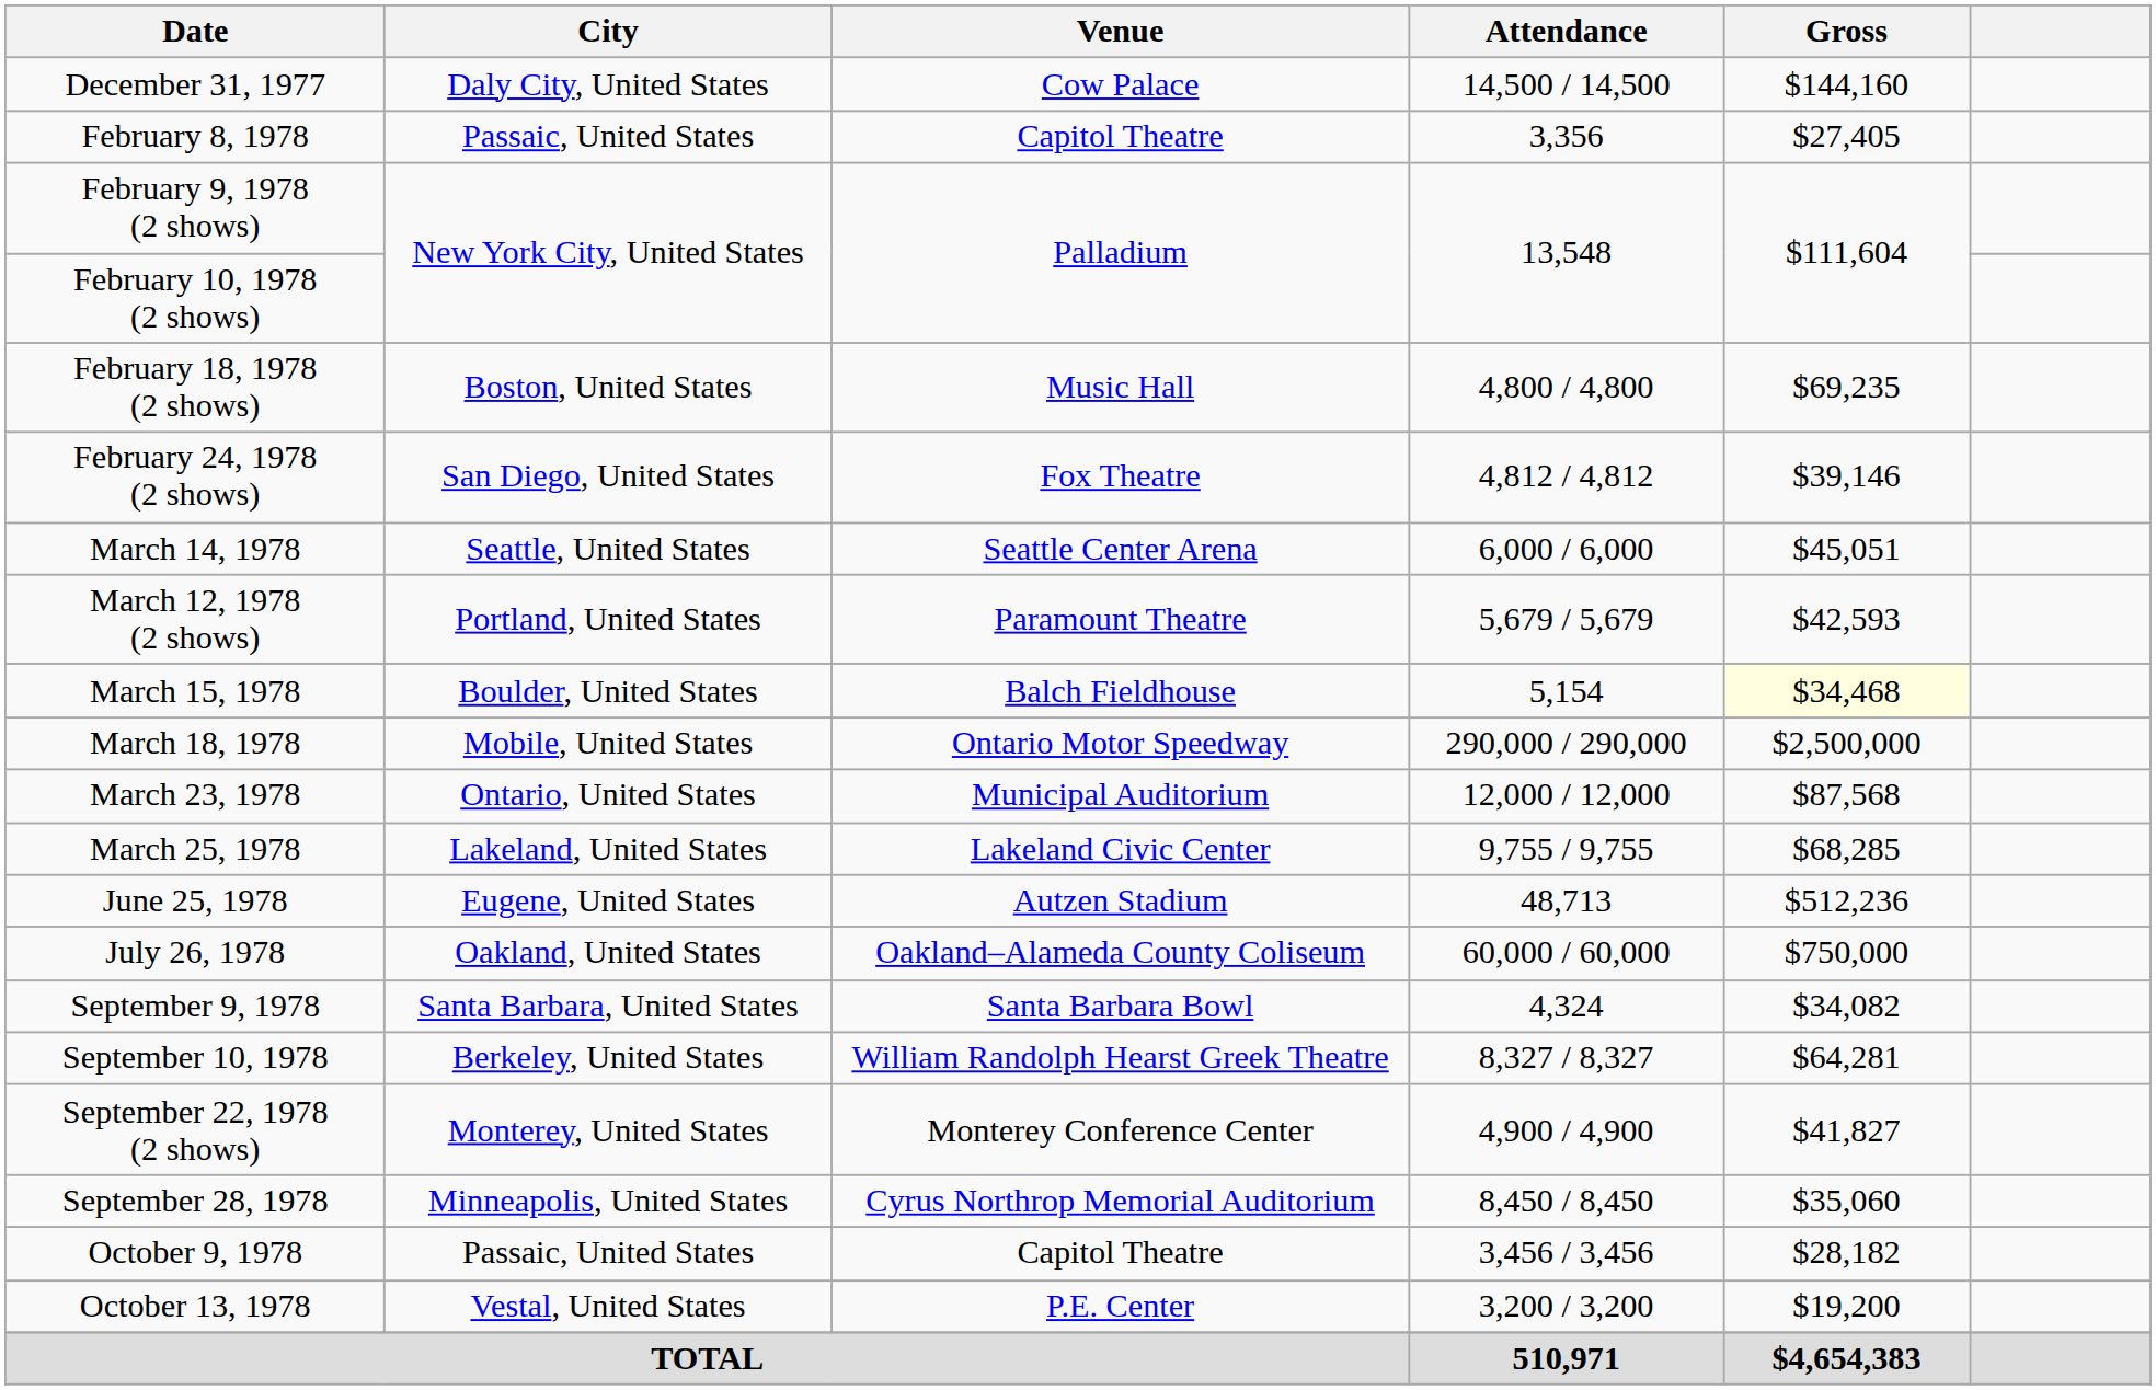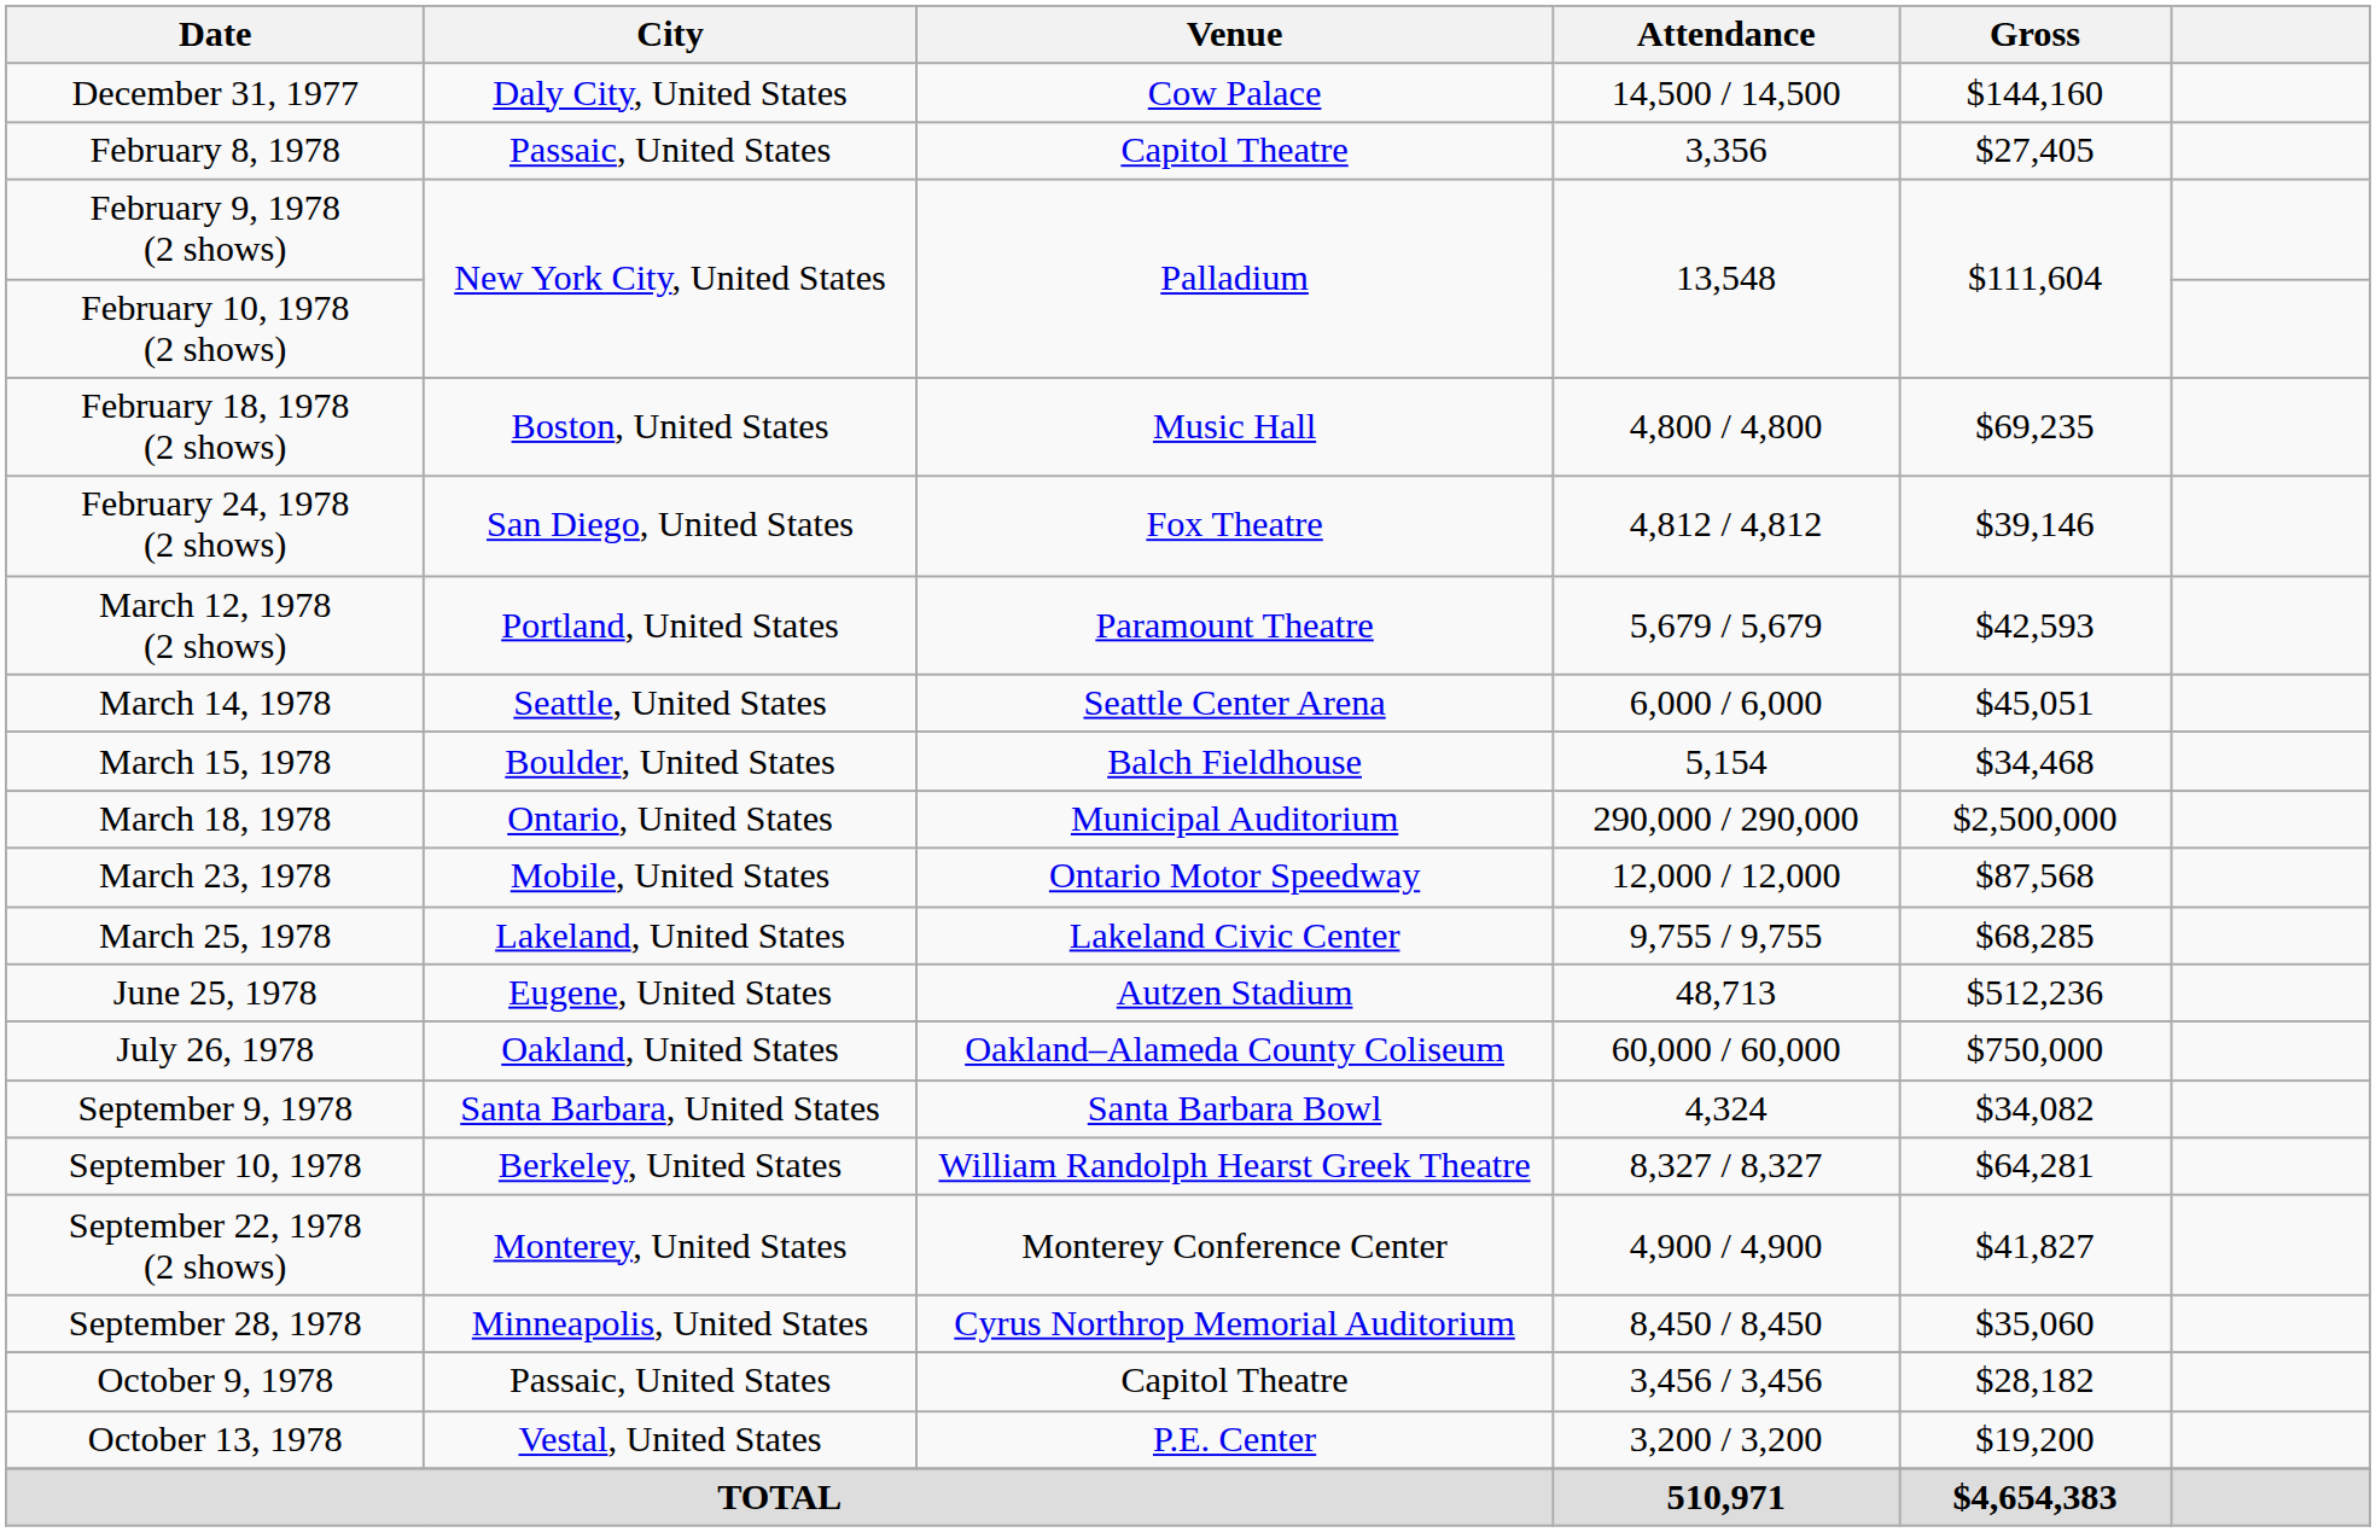 <table class="wikitable sortable plainrowheaders" style="text-align:center;">
 <tr>
 <th scope="col" style="width:11em;">Date</th>
 <th scope="col" style="width:13em;">City</th>
 <th scope="col" style="width:17em;">Venue</th>
 <th scope="col" style="width:9em;">Attendance</th>
 <th scope="col" style="width:7em;">Gross</th>
 <th scope="col" style="width:5em;" class="unsortable"></th>
 </tr>
 <tr>
 <td>December 31, 1977</td>
 <td><a href='#'>Daly City</a>, United States</td>
 <td><a href='#'>Cow Palace</a></td>
 <td>14,500 / 14,500</td>
 <td>$144,160</td>
 <td></td>
 </tr>
 <tr>
 <td>February 8, 1978</td>
 <td><a href='#'>Passaic</a>, United States</td>
 <td><a href='#'>Capitol Theatre</a></td>
 <td>3,356</td>
 <td>$27,405</td>
 <td></td>
 </tr>
 <tr>
 <td>February 9, 1978<br>(2 shows)</td>
 <td rowspan="2"><a href='#'>New York City</a>, United States</td>
 <td rowspan="2"><a href='#'>Palladium</a></td>
 <td rowspan="2">13,548</td>
 <td rowspan="2">$111,604</td>
 <td></td>
 </tr>
 <tr>
 <td>February 10, 1978<br>(2 shows)</td>
 <td></td>
 </tr>
 <tr>
 <td>February 18, 1978<br>(2 shows)</td>
 <td><a href='#'>Boston</a>, United States</td>
 <td><a href='#'>Music Hall</a></td>
 <td>4,800 / 4,800</td>
 <td>$69,235</td>
 <td></td>
 </tr>
 <tr>
 <td>February 24, 1978<br>(2 shows)</td>
 <td><a href='#'>San Diego</a>, United States</td>
 <td><a href='#'>Fox Theatre</a></td>
 <td>4,812 / 4,812</td>
 <td>$39,146</td>
 <td></td>
 </tr>
 <tr>
+<td>March 12, 1978<br>(2 shows)</td>
+<td><a href='#'>Portland</a>, United States</td>
+<td><a href='#'>Paramount Theatre</a></td>
+<td>5,679 / 5,679</td>
+<td>$42,593</td>
+<td></td>
+</tr>
+<tr>
 <td>March 14, 1978</td>
 <td><a href='#'>Seattle</a>, United States</td>
 <td><a href='#'>Seattle Center Arena</a></td>
 <td>6,000 / 6,000</td>
 <td>$45,051</td>
 <td></td>
 </tr>
 <tr>
-<td>March 12, 1978<br>(2 shows)</td>
-<td><a href='#'>Portland</a>, United States</td>
-<td><a href='#'>Paramount Theatre</a></td>
-<td>5,679 / 5,679</td>
-<td>$42,593</td>
-<td></td>
-</tr>
-<tr>
 <td>March 15, 1978</td>
 <td><a href='#'>Boulder</a>, United States</td>
 <td><a href='#'>Balch Fieldhouse</a></td>
 <td>5,154</td>
-<td style="background: lightyellow;">$34,468</td>
+<td>$34,468</td>
 <td></td>
 </tr>
 <tr>
 <td>March 18, 1978</td>
-<td><a href='#'>Mobile</a>, United States</td>
-<td><a href='#'>Ontario Motor Speedway</a></td>
+<td><a href='#'>Ontario</a>, United States</td>
+<td><a href='#'>Municipal Auditorium</a></td>
 <td>290,000 / 290,000</td>
 <td>$2,500,000</td>
 <td></td>
 </tr>
 <tr>
 <td>March 23, 1978</td>
-<td><a href='#'>Ontario</a>, United States</td>
-<td><a href='#'>Municipal Auditorium</a></td>
+<td><a href='#'>Mobile</a>, United States</td>
+<td><a href='#'>Ontario Motor Speedway</a></td>
 <td>12,000 / 12,000</td>
 <td>$87,568</td>
 <td></td>
 </tr>
 <tr>
 <td>March 25, 1978</td>
 <td><a href='#'>Lakeland</a>, United States</td>
 <td><a href='#'>Lakeland Civic Center</a></td>
 <td>9,755 / 9,755</td>
 <td>$68,285</td>
 <td></td>
 </tr>
 <tr>
 <td>June 25, 1978</td>
 <td><a href='#'>Eugene</a>, United States</td>
 <td><a href='#'>Autzen Stadium</a></td>
 <td>48,713</td>
 <td>$512,236</td>
 <td></td>
 </tr>
 <tr>
 <td>July 26, 1978</td>
 <td><a href='#'>Oakland</a>, United States</td>
 <td><a href='#'>Oakland–Alameda County Coliseum</a></td>
 <td>60,000 / 60,000</td>
 <td>$750,000</td>
 <td></td>
 </tr>
 <tr>
 <td>September 9, 1978</td>
 <td><a href='#'>Santa Barbara</a>, United States</td>
 <td><a href='#'>Santa Barbara Bowl</a></td>
 <td>4,324</td>
 <td>$34,082</td>
 <td></td>
 </tr>
 <tr>
 <td>September 10, 1978</td>
 <td><a href='#'>Berkeley</a>, United States</td>
 <td><a href='#'>William Randolph Hearst Greek Theatre</a></td>
 <td>8,327 / 8,327</td>
 <td>$64,281</td>
 <td></td>
 </tr>
 <tr>
 <td>September 22, 1978<br>(2 shows)</td>
 <td><a href='#'>Monterey</a>, United States</td>
 <td>Monterey Conference Center</td>
 <td>4,900 / 4,900</td>
 <td>$41,827</td>
 <td></td>
 </tr>
 <tr>
 <td>September 28, 1978</td>
 <td><a href='#'>Minneapolis</a>, United States</td>
 <td><a href='#'>Cyrus Northrop Memorial Auditorium</a></td>
 <td>8,450 / 8,450</td>
 <td>$35,060</td>
 <td></td>
 </tr>
 <tr>
 <td>October 9, 1978</td>
 <td>Passaic, United States</td>
 <td>Capitol Theatre</td>
 <td>3,456 / 3,456</td>
 <td>$28,182</td>
 <td></td>
 </tr>
 <tr>
 <td>October 13, 1978</td>
 <td><a href='#'>Vestal</a>, United States</td>
 <td><a href='#'>P.E. Center</a></td>
 <td>3,200 / 3,200</td>
 <td>$19,200</td>
 <td></td>
 </tr>
 <tr>
 </tr>
 <tr style="background:#ddd;">
 <td colspan="3"><strong>TOTAL</strong></td>
 <td><strong>510,971</strong></td>
 <td><strong>$4,654,383</strong></td>
 <td></td>
 </tr>
 </table>
